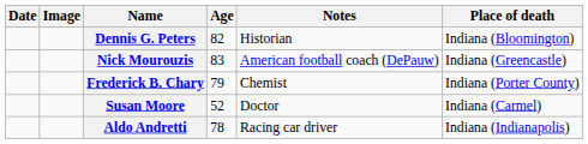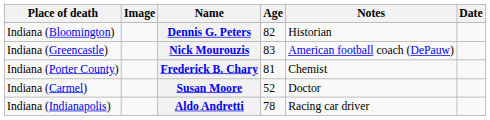 <table class="wikitable sortable plainrowheaders">
 <tr valign=bottom>
-<th scope="col">Date</th>
+<th scope="col">Place of death</th>
 <th scope="col">Image</th>
 <th scope="col">Name</th>
 <th scope="col">Age</th>
 <th scope="col">Notes</th>
-<th scope="col">Place of death</th>
+<th scope="col">Date</th>
 </tr>
 <tr>
-<td></td>
+<td>Indiana (<a href='#'>Bloomington</a>)</td>
 <td></td>
 <th scope="row"><a href='#'>Dennis G. Peters</a></th>
 <td>82</td>
 <td>Historian</td>
-<td>Indiana (<a href='#'>Bloomington</a>)</td>
+<td></td>
 </tr>
 <tr>
-<td></td>
+<td>Indiana (<a href='#'>Greencastle</a>)</td>
 <td></td>
 <th scope="row"><a href='#'>Nick Mourouzis</a></th>
 <td>83</td>
 <td><a href='#'>American football</a> coach (<a href='#'>DePauw</a>)</td>
-<td>Indiana (<a href='#'>Greencastle</a>)</td>
+<td></td>
 </tr>
 <tr>
-<td></td>
+<td>Indiana (<a href='#'>Porter County</a>)</td>
 <td></td>
 <th scope="row"><a href='#'>Frederick B. Chary</a></th>
-<td>79</td>
+<td>81</td>
 <td>Chemist</td>
-<td>Indiana (<a href='#'>Porter County</a>)</td>
+<td></td>
 </tr>
 <tr>
-<td></td>
+<td>Indiana (<a href='#'>Carmel</a>)</td>
 <td></td>
 <th scope="row"><a href='#'>Susan Moore</a></th>
 <td>52</td>
 <td>Doctor</td>
-<td>Indiana (<a href='#'>Carmel</a>)</td>
+<td></td>
 </tr>
 <tr>
-<td></td>
+<td>Indiana (<a href='#'>Indianapolis</a>)</td>
 <td></td>
 <th scope="row"><a href='#'>Aldo Andretti</a></th>
 <td>78</td>
 <td>Racing car driver</td>
-<td>Indiana (<a href='#'>Indianapolis</a>)</td>
+<td></td>
 </tr>
 </table>
